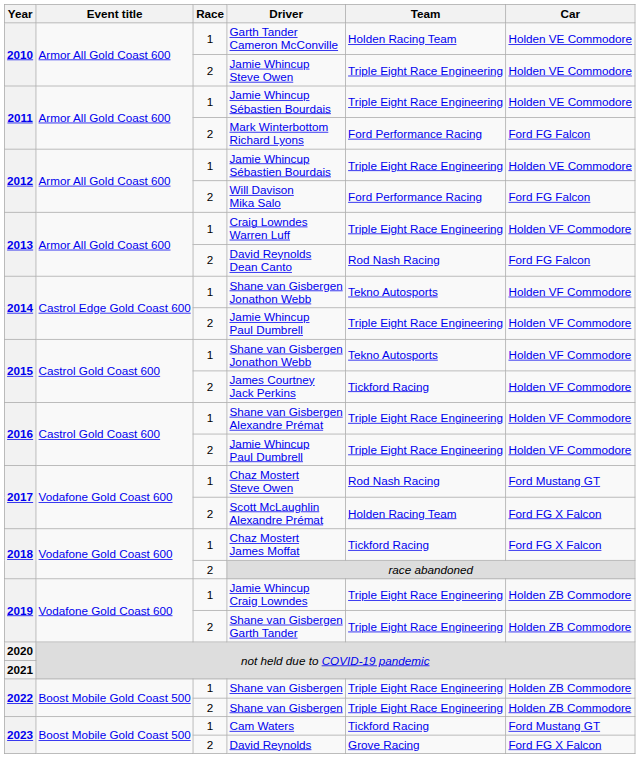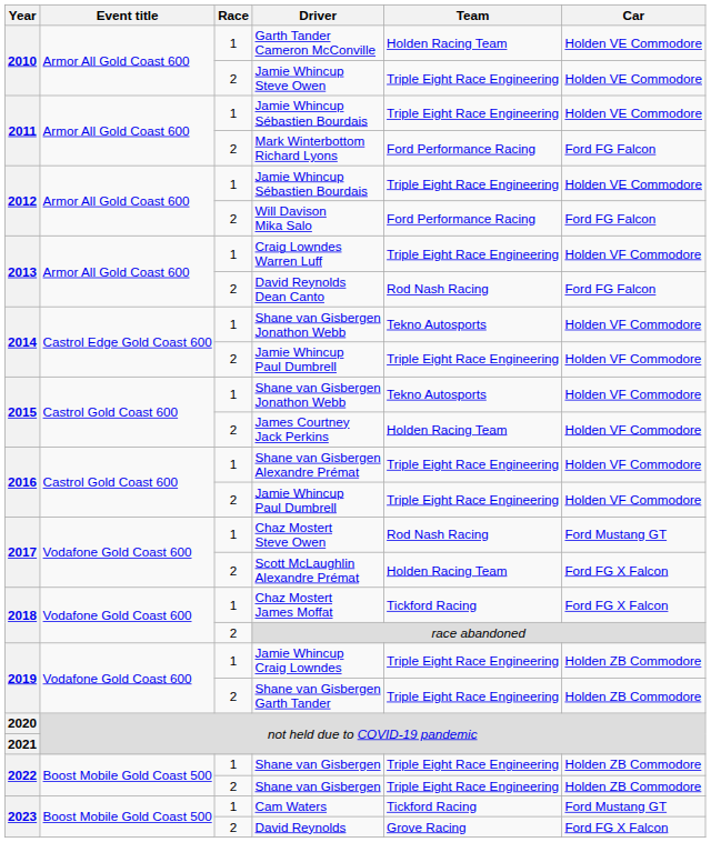 <table class="wikitable" style="font-size: 95%;">
 <tr>
 <th>Year</th>
 <th>Event title</th>
 <th>Race</th>
 <th>Driver</th>
 <th>Team</th>
 <th>Car</th>
 </tr>
 <tr>
 <th rowspan="2"><a href='#'>2010</a></th>
 <td rowspan="2"><a href='#'>Armor All Gold Coast 600</a></td>
 <td align="center">1</td>
 <td> <a href='#'>Garth Tander</a><br> <a href='#'>Cameron McConville</a></td>
 <td><a href='#'>Holden Racing Team</a></td>
 <td><a href='#'>Holden VE Commodore</a></td>
 </tr>
 <tr>
 <td align="center">2</td>
 <td> <a href='#'>Jamie Whincup</a><br> <a href='#'>Steve Owen</a></td>
 <td><a href='#'>Triple Eight Race Engineering</a></td>
 <td><a href='#'>Holden VE Commodore</a></td>
 </tr>
 <tr>
 <th rowspan="2"><a href='#'>2011</a></th>
 <td rowspan="2"><a href='#'>Armor All Gold Coast 600</a></td>
 <td align="center">1</td>
 <td> <a href='#'>Jamie Whincup</a><br> <a href='#'>Sébastien Bourdais</a></td>
 <td><a href='#'>Triple Eight Race Engineering</a></td>
 <td><a href='#'>Holden VE Commodore</a></td>
 </tr>
 <tr>
 <td align="center">2</td>
 <td> <a href='#'>Mark Winterbottom</a><br> <a href='#'>Richard Lyons</a></td>
 <td><a href='#'>Ford Performance Racing</a></td>
 <td><a href='#'>Ford FG Falcon</a></td>
 </tr>
 <tr>
 <th rowspan="2"><a href='#'>2012</a></th>
 <td rowspan="2"><a href='#'>Armor All Gold Coast 600</a></td>
 <td align="center">1</td>
 <td> <a href='#'>Jamie Whincup</a><br> <a href='#'>Sébastien Bourdais</a></td>
 <td><a href='#'>Triple Eight Race Engineering</a></td>
 <td><a href='#'>Holden VE Commodore</a></td>
 </tr>
 <tr>
 <td align="center">2</td>
 <td> <a href='#'>Will Davison</a><br> <a href='#'>Mika Salo</a></td>
 <td><a href='#'>Ford Performance Racing</a></td>
 <td><a href='#'>Ford FG Falcon</a></td>
 </tr>
 <tr>
 <th rowspan="2"><a href='#'>2013</a></th>
 <td rowspan="2"><a href='#'>Armor All Gold Coast 600</a></td>
 <td align="center">1</td>
 <td> <a href='#'>Craig Lowndes</a><br> <a href='#'>Warren Luff</a></td>
 <td><a href='#'>Triple Eight Race Engineering</a></td>
 <td><a href='#'>Holden VF Commodore</a></td>
 </tr>
 <tr>
 <td align="center">2</td>
 <td> <a href='#'>David Reynolds</a><br> <a href='#'>Dean Canto</a></td>
 <td><a href='#'>Rod Nash Racing</a></td>
 <td><a href='#'>Ford FG Falcon</a></td>
 </tr>
 <tr>
 <th rowspan="2"><a href='#'>2014</a></th>
 <td rowspan="2"><a href='#'>Castrol Edge Gold Coast 600</a></td>
 <td align="center">1</td>
 <td> <a href='#'>Shane van Gisbergen</a><br> <a href='#'>Jonathon Webb</a></td>
 <td><a href='#'>Tekno Autosports</a></td>
 <td><a href='#'>Holden VF Commodore</a></td>
 </tr>
 <tr>
 <td align="center">2</td>
 <td> <a href='#'>Jamie Whincup</a><br> <a href='#'>Paul Dumbrell</a></td>
 <td><a href='#'>Triple Eight Race Engineering</a></td>
 <td><a href='#'>Holden VF Commodore</a></td>
 </tr>
 <tr>
 <th rowspan="2"><a href='#'>2015</a></th>
 <td rowspan="2"><a href='#'>Castrol Gold Coast 600</a></td>
 <td align="center">1</td>
 <td> <a href='#'>Shane van Gisbergen</a><br> <a href='#'>Jonathon Webb</a></td>
 <td><a href='#'>Tekno Autosports</a></td>
 <td><a href='#'>Holden VF Commodore</a></td>
 </tr>
 <tr>
 <td align="center">2</td>
 <td> <a href='#'>James Courtney</a><br> <a href='#'>Jack Perkins</a></td>
-<td><a href='#'>Tickford Racing</a></td>
+<td><a href='#'>Holden Racing Team</a></td>
 <td><a href='#'>Holden VF Commodore</a></td>
 </tr>
 <tr>
 <th rowspan="2"><a href='#'>2016</a></th>
 <td rowspan="2"><a href='#'>Castrol Gold Coast 600</a></td>
 <td align="center">1</td>
 <td> <a href='#'>Shane van Gisbergen</a><br> <a href='#'>Alexandre Prémat</a></td>
 <td><a href='#'>Triple Eight Race Engineering</a></td>
 <td><a href='#'>Holden VF Commodore</a></td>
 </tr>
 <tr>
 <td align="center">2</td>
 <td> <a href='#'>Jamie Whincup</a><br> <a href='#'>Paul Dumbrell</a></td>
 <td><a href='#'>Triple Eight Race Engineering</a></td>
 <td><a href='#'>Holden VF Commodore</a></td>
 </tr>
 <tr>
 <th rowspan="2"><a href='#'>2017</a></th>
 <td rowspan="2"><a href='#'>Vodafone Gold Coast 600</a></td>
 <td align="center">1</td>
 <td> <a href='#'>Chaz Mostert</a><br> <a href='#'>Steve Owen</a></td>
 <td><a href='#'>Rod Nash Racing</a></td>
 <td><a href='#'>Ford Mustang GT</a></td>
 </tr>
 <tr>
 <td align="center">2</td>
 <td> <a href='#'>Scott McLaughlin</a><br> <a href='#'>Alexandre Prémat</a></td>
 <td><a href='#'>Holden Racing Team</a></td>
 <td><a href='#'>Ford FG X Falcon</a></td>
 </tr>
 <tr>
 <th rowspan="2"><a href='#'>2018</a></th>
 <td rowspan="2"><a href='#'>Vodafone Gold Coast 600</a></td>
 <td align="center">1</td>
 <td> <a href='#'>Chaz Mostert</a><br> <a href='#'>James Moffat</a></td>
 <td><a href='#'>Tickford Racing</a></td>
 <td><a href='#'>Ford FG X Falcon</a></td>
 </tr>
 <tr>
 <td align="center">2</td>
 <td align="center" colspan="3" style="background: #dddddd"><em>race abandoned</em></td>
 </tr>
 <tr>
 <th rowspan="2"><a href='#'>2019</a></th>
 <td rowspan="2"><a href='#'>Vodafone Gold Coast 600</a></td>
 <td align="center">1</td>
 <td> <a href='#'>Jamie Whincup</a><br> <a href='#'>Craig Lowndes</a></td>
 <td><a href='#'>Triple Eight Race Engineering</a></td>
 <td><a href='#'>Holden ZB Commodore</a></td>
 </tr>
 <tr>
 <td align="center">2</td>
 <td> <a href='#'>Shane van Gisbergen</a><br> <a href='#'>Garth Tander</a></td>
 <td><a href='#'>Triple Eight Race Engineering</a></td>
 <td><a href='#'>Holden ZB Commodore</a></td>
 </tr>
 <tr>
 <th>2020</th>
 <td rowspan="2" align="center" colspan="5" style="background: #dddddd"><em>not held due to <a href='#'>COVID-19 pandemic</a></em></td>
 </tr>
 <tr>
 <th>2021</th>
 </tr>
 <tr>
 <th rowspan="2"><a href='#'>2022</a></th>
 <td rowspan="2"><a href='#'>Boost Mobile Gold Coast 500</a></td>
 <td align="center">1</td>
 <td> <a href='#'>Shane van Gisbergen</a></td>
 <td><a href='#'>Triple Eight Race Engineering</a></td>
 <td><a href='#'>Holden ZB Commodore</a></td>
 </tr>
 <tr>
 <td align="center">2</td>
 <td> <a href='#'>Shane van Gisbergen</a></td>
 <td><a href='#'>Triple Eight Race Engineering</a></td>
 <td><a href='#'>Holden ZB Commodore</a></td>
 </tr>
 <tr>
 <th rowspan="2"><a href='#'>2023</a></th>
 <td rowspan="2"><a href='#'>Boost Mobile Gold Coast 500</a></td>
 <td align="center">1</td>
 <td> <a href='#'>Cam Waters</a></td>
 <td><a href='#'>Tickford Racing</a></td>
 <td><a href='#'>Ford Mustang GT</a></td>
 </tr>
 <tr>
 <td align="center">2</td>
 <td> <a href='#'>David Reynolds</a></td>
 <td><a href='#'>Grove Racing</a></td>
 <td><a href='#'>Ford FG X Falcon</a></td>
 </tr>
 </table>
